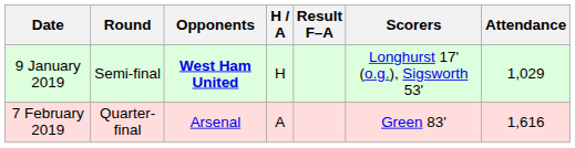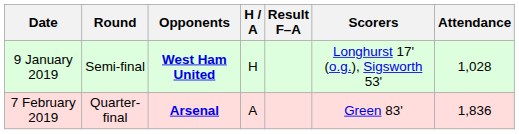 <table class="wikitable" style="text-align:center">
 <tr>
 <th>Date</th>
 <th>Round</th>
 <th>Opponents</th>
 <th>H / A</th>
 <th>Result<br>F–A</th>
 <th>Scorers</th>
 <th>Attendance</th>
 </tr>
 <tr bgcolor=#ddffdd>
 <td>9 January 2019</td>
 <td>Semi-final</td>
 <td><strong><a href='#'>West Ham United</a></strong></td>
 <td>H</td>
 <td></td>
 <td><a href='#'>Longhurst</a> 17' (<a href='#'>o.g.</a>), <a href='#'>Sigsworth</a> 53'</td>
-<td>1,029</td>
+<td>1,028</td>
 </tr>
 <tr bgcolor=#ffdddd>
 <td>7 February 2019</td>
 <td>Quarter-final</td>
-<td><a href='#'>Arsenal</a></td>
+<td><strong><a href='#'>Arsenal</a></strong></td>
 <td>A</td>
 <td></td>
 <td><a href='#'>Green</a> 83'</td>
-<td>1,616</td>
+<td>1,836</td>
 </tr>
 </table>
